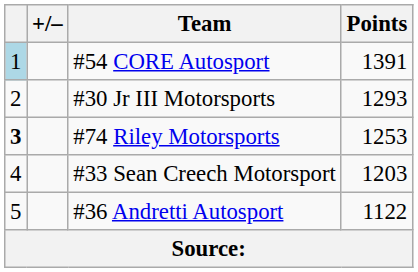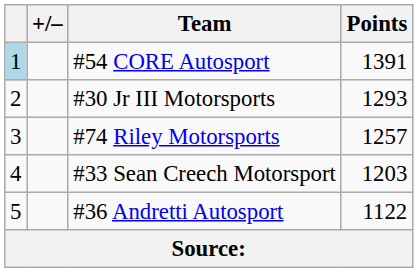 <table class="wikitable" style="font-size: 95%;">
 <tr>
 <th scope="col"></th>
 <th scope="col">+/–</th>
 <th scope="col">Team</th>
 <th scope="col">Points</th>
 </tr>
 <tr>
 <td align=center style="background: lightblue;">1</td>
 <td align="left"></td>
 <td> #54 <a href='#'>CORE Autosport</a></td>
 <td align=right>1391</td>
 </tr>
 <tr>
 <td align=center>2</td>
 <td align="left"></td>
 <td> #30 Jr III Motorsports</td>
 <td align=right>1293</td>
 </tr>
 <tr>
-<td align=center><strong>3</strong></td>
+<td align=center>3</td>
 <td align="left"></td>
 <td> #74 <a href='#'>Riley Motorsports</a></td>
-<td align=right>1253</td>
+<td align=right>1257</td>
 </tr>
 <tr>
 <td align=center>4</td>
 <td align="left"></td>
 <td> #33 Sean Creech Motorsport</td>
 <td align=right>1203</td>
 </tr>
 <tr>
 <td align=center>5</td>
 <td align="left"></td>
 <td> #36 <a href='#'>Andretti Autosport</a></td>
 <td align=right>1122</td>
 </tr>
 <tr>
 <th colspan=5>Source:</th>
 </tr>
 </table>
